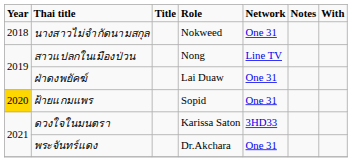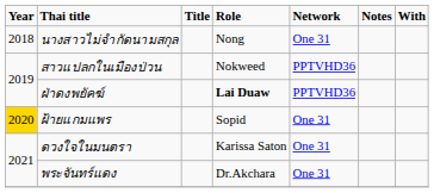 <table class="wikitable" style="font-size: 85%;">
 <tr>
 <td><strong>Year</strong></td>
 <td><strong>Thai title</strong></td>
 <td><strong>Title</strong></td>
 <td><strong>Role</strong></td>
 <td><strong>Network</strong></td>
 <td><strong>Notes</strong></td>
 <td><strong>With</strong></td>
 </tr>
 <tr>
 <td rowspan="1">2018</td>
 <td><em>นางสาวไม่จำกัดนามสกุล</em></td>
 <td><em> </em></td>
-<td>Nokweed</td>
+<td>Nong</td>
 <td><a href='#'>One 31</a></td>
 <td></td>
 <td></td>
 </tr>
 <tr>
 <td rowspan="2">2019</td>
 <td><em>สาวแปลกในเมืองป่วน</em></td>
 <td><em> </em></td>
-<td>Nong</td>
-<td><a href='#'>Line TV</a></td>
+<td>Nokweed</td>
+<td><a href='#'>PPTVHD36</a></td>
 <td></td>
 <td></td>
 </tr>
 <tr>
 <td><em>ฝ่าดงพยัคฆ์</em></td>
 <td><em> </em></td>
-<td>Lai Duaw</td>
-<td><a href='#'>One 31</a></td>
+<td><strong>Lai Duaw</strong></td>
+<td><a href='#'>PPTVHD36</a></td>
 <td></td>
 <td></td>
 </tr>
 <tr>
 <td rowspan="1" style="background: gold;">2020</td>
 <td><em>ฝ้ายแกมแพร</em></td>
 <td><em> </em></td>
 <td>Sopid</td>
 <td><a href='#'>One 31</a></td>
 <td></td>
 <td></td>
 </tr>
 <tr>
 <td rowspan="2">2021</td>
 <td><em>ดวงใจในมนตรา</em></td>
 <td><em> </em></td>
 <td>Karissa Saton</td>
-<td><a href='#'>3HD33</a></td>
+<td><a href='#'>One 31</a></td>
 <td></td>
 <td></td>
 </tr>
 <tr>
 <td><em>พระจันทร์แดง</em></td>
 <td><em> </em></td>
 <td>Dr.Akchara</td>
 <td><a href='#'>One 31</a></td>
 <td></td>
 <td></td>
 </tr>
 <tr>
 </tr>
 </table>
